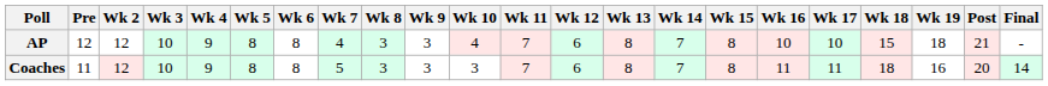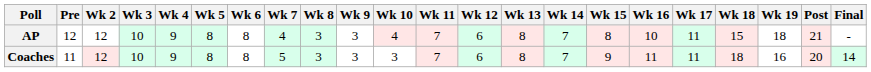 <table class="wikitable" style="white-space:nowrap;">
 <tr>
 <th>Poll</th>
 <th>Pre</th>
 <th>Wk 2</th>
 <th>Wk 3</th>
 <th>Wk 4</th>
 <th>Wk 5</th>
 <th>Wk 6</th>
 <th>Wk 7</th>
 <th>Wk 8</th>
 <th>Wk 9</th>
 <th>Wk 10</th>
 <th>Wk 11</th>
 <th>Wk 12</th>
 <th>Wk 13</th>
 <th>Wk 14</th>
 <th>Wk 15</th>
 <th>Wk 16</th>
 <th>Wk 17</th>
 <th>Wk 18</th>
 <th>Wk 19</th>
 <th>Post</th>
 <th>Final</th>
 </tr>
 <tr style="text-align:center;">
 <th>AP</th>
 <td style="background:#FFF;">12</td>
 <td style="background:#FFF;">12</td>
 <td style="background:#D8FFEB;">10</td>
 <td style="background:#D8FFEB;">9</td>
 <td style="background:#D8FFEB;">8</td>
 <td style="background:#FFF;">8</td>
 <td style="background:#D8FFEB;">4</td>
 <td style="background:#D8FFEB;">3</td>
 <td style="background:#FFF;">3</td>
 <td style="background:#FFE6E6;">4</td>
 <td style="background:#FFE6E6;">7</td>
 <td style="background:#D8FFEB;">6</td>
 <td style="background:#FFE6E6;">8</td>
 <td style="background:#D8FFEB;">7</td>
 <td style="background:#FFE6E6;">8</td>
 <td style="background:#FFE6E6;">10</td>
-<td style="background:#D8FFEB;">10</td>
+<td style="background:#D8FFEB;">11</td>
 <td style="background:#FFE6E6;">15</td>
 <td style="background:#FFF;">18</td>
 <td style="background:#FFE6E6;">21</td>
 <td style="background:#FFF;">-</td>
 </tr>
 <tr style="text-align:center;">
 <th>Coaches</th>
 <td style="background:#FFF;">11</td>
 <td style="background:#FFE6E6;">12</td>
 <td style="background:#D8FFEB;">10</td>
 <td style="background:#D8FFEB;">9</td>
 <td style="background:#D8FFEB;">8</td>
 <td style="background:#FFF;">8</td>
 <td style="background:#D8FFEB;">5</td>
 <td style="background:#D8FFEB;">3</td>
 <td style="background:#FFF;">3</td>
 <td style="background:#FFF;">3</td>
 <td style="background:#FFE6E6;">7</td>
 <td style="background:#D8FFEB;">6</td>
 <td style="background:#FFE6E6;">8</td>
 <td style="background:#D8FFEB;">7</td>
-<td style="background:#FFE6E6;">8</td>
+<td style="background:#FFE6E6;">9</td>
 <td style="background:#FFE6E6;">11</td>
 <td style="background:#D8FFEB;">11</td>
 <td style="background:#FFE6E6;">18</td>
 <td style="background:#FFF;">16</td>
 <td style="background:#FFE6E6;">20</td>
 <td style="background:#D8FFEB;">14</td>
 </tr>
 </table>
